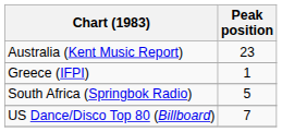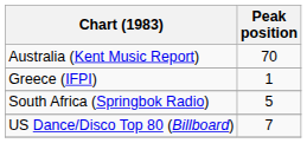 <table class="wikitable sortable">
 <tr>
 <th>Chart (1983)</th>
 <th>Peak<br>position</th>
 </tr>
 <tr>
 <td>Australia (<a href='#'>Kent Music Report</a>)</td>
-<td align="center">23</td>
+<td align="center">70</td>
 </tr>
 <tr>
 </tr>
 <tr>
 <td>Greece (<a href='#'>IFPI</a>)</td>
 <td align="center">1</td>
 </tr>
 <tr>
 </tr>
 <tr>
 </tr>
 <tr>
 </tr>
 <tr>
 <td>South Africa (<a href='#'>Springbok Radio</a>)</td>
 <td align="center">5</td>
 </tr>
 <tr>
 </tr>
 <tr>
 </tr>
 <tr>
 <td>US <a href='#'>Dance/Disco Top 80</a> (<em><a href='#'>Billboard</a></em>)</td>
 <td align="center">7</td>
 </tr>
 <tr>
 </tr>
 </table>
